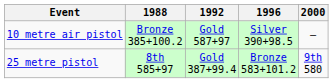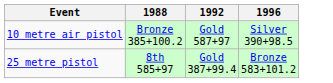 <table class="wikitable" style="text-align: center">
 <tr>
 <th>Event</th>
 <th>1988</th>
 <th>1992</th>
 <th>1996</th>
-<th>2000</th>
 </tr>
 <tr>
 <td align=left><a href='#'>10 metre air pistol</a></td>
 <td style="background: #ccffcc"> <a href='#'>Bronze</a><br>385+100.2</td>
 <td style="background: #ccffcc"> <a href='#'>Gold</a><br>587+97</td>
 <td style="background: #ccffcc"> <a href='#'>Silver</a><br>390+98.5</td>
-<td>—</td>
 </tr>
 <tr>
 <td align=left><a href='#'>25 metre pistol</a></td>
 <td style="background: #ccffcc"><a href='#'>8th</a><br>585+97</td>
 <td style="background: #ccffcc"> <a href='#'>Gold</a><br>387+99.4</td>
 <td style="background: #ccffcc"> <a href='#'>Bronze</a><br>583+101.2</td>
-<td><a href='#'>9th</a><br>580</td>
 </tr>
 </table>
